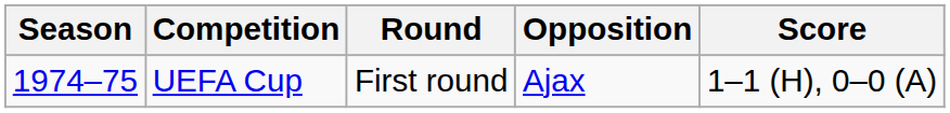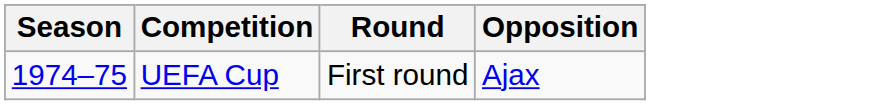 <table class="wikitable">
 <tr>
 <th>Season</th>
 <th>Competition</th>
 <th>Round</th>
 <th>Opposition</th>
-<th>Score</th>
 </tr>
 <tr>
 <td rowspan="1"><a href='#'>1974–75</a></td>
 <td rowspan="1"><a href='#'>UEFA Cup</a></td>
 <td>First round</td>
 <td> <a href='#'>Ajax</a></td>
-<td>1–1 (H), 0–0 (A)</td>
 </tr>
 </table>
